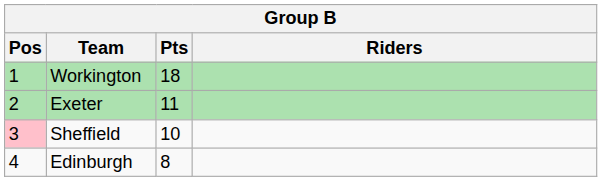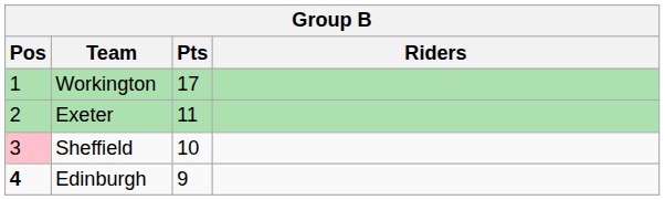 <table class="wikitable">
 <tr>
 <th colspan="4">Group B</th>
 </tr>
 <tr>
 <th width=20>Pos</th>
 <th width=90>Team</th>
 <th width=20>Pts</th>
 <th width=350>Riders</th>
 </tr>
 <tr style="background:#ACE1AF;">
 <td>1</td>
 <td align=left>Workington</td>
-<td>18</td>
+<td>17</td>
 <td></td>
 </tr>
 <tr style="background:#ACE1AF;">
 <td>2</td>
 <td align=left>Exeter</td>
 <td>11</td>
 <td></td>
 </tr>
 <tr>
 <td style="background: pink;">3</td>
 <td align=left>Sheffield</td>
 <td>10</td>
 <td></td>
 </tr>
 <tr>
-<td>4</td>
+<td><strong>4</strong></td>
 <td align=left>Edinburgh</td>
-<td>8</td>
+<td>9</td>
 <td></td>
 </tr>
 </table>
